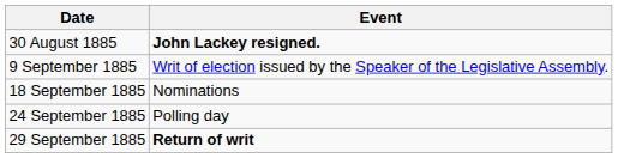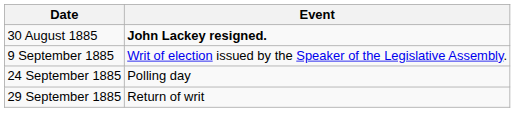 <table class="wikitable">
 <tr>
 <th>Date</th>
 <th>Event</th>
 </tr>
 <tr>
 <td>30 August 1885</td>
 <td><strong>John Lackey resigned.</strong></td>
 </tr>
 <tr>
 <td>9 September 1885</td>
 <td><a href='#'>Writ of election</a> issued by the <a href='#'>Speaker of the Legislative Assembly</a>.</td>
 </tr>
 <tr>
-<td>18 September 1885</td>
-<td>Nominations</td>
-</tr>
-<tr>
 <td>24 September 1885</td>
 <td>Polling day</td>
 </tr>
 <tr>
 <td>29 September 1885</td>
-<td><strong>Return of writ</strong></td>
+<td>Return of writ</td>
 </tr>
 </table>
